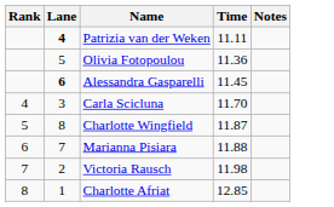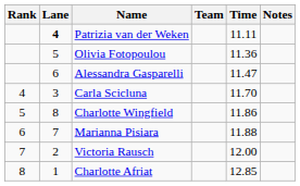 <table class="wikitable sortable" style="text-align:center">
 <tr>
 <th>Rank</th>
 <th>Lane</th>
 <th>Name</th>
+<th>Team</th>
 <th>Time</th>
 <th>Notes</th>
 </tr>
 <tr>
 <td></td>
 <td><strong>4</strong></td>
 <td align="left"><a href='#'>Patrizia van der Weken</a></td>
+<td align=left></td>
 <td>11.11</td>
 <td></td>
 </tr>
 <tr>
 <td></td>
 <td>5</td>
 <td align="left"><a href='#'>Olivia Fotopoulou</a></td>
+<td align=left></td>
 <td>11.36</td>
 <td></td>
 </tr>
 <tr>
 <td></td>
-<td><strong>6</strong></td>
+<td>6</td>
 <td align="left"><a href='#'>Alessandra Gasparelli</a></td>
-<td>11.45</td>
+<td align=left></td>
+<td>11.47</td>
 <td></td>
 </tr>
 <tr>
 <td>4</td>
 <td>3</td>
 <td align="left"><a href='#'>Carla Scicluna</a></td>
+<td align=left></td>
 <td>11.70</td>
 <td></td>
 </tr>
 <tr>
 <td>5</td>
 <td>8</td>
 <td align="left"><a href='#'>Charlotte Wingfield</a></td>
-<td>11.87</td>
+<td align=left></td>
+<td>11.86</td>
 <td></td>
 </tr>
 <tr>
 <td>6</td>
 <td>7</td>
 <td align="left"><a href='#'>Marianna Pisiara</a></td>
+<td align=left></td>
 <td>11.88</td>
 <td></td>
 </tr>
 <tr>
 <td>7</td>
 <td>2</td>
 <td align="left"><a href='#'>Victoria Rausch</a></td>
-<td>11.98</td>
+<td align=left></td>
+<td>12.00</td>
 <td></td>
 </tr>
 <tr>
 <td>8</td>
 <td>1</td>
 <td align="left"><a href='#'>Charlotte Afriat</a></td>
+<td align=left></td>
 <td>12.85</td>
 <td></td>
 </tr>
 </table>
